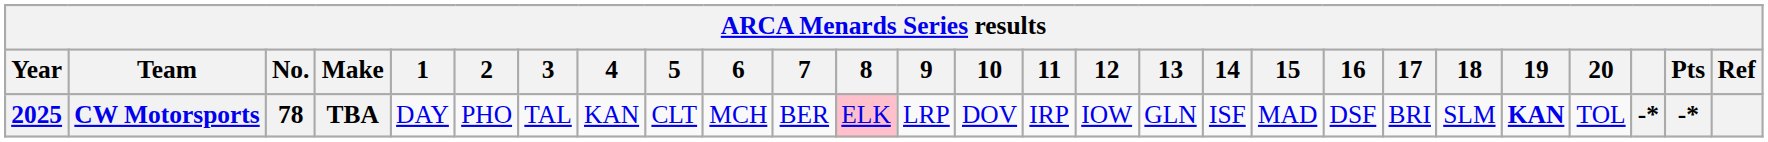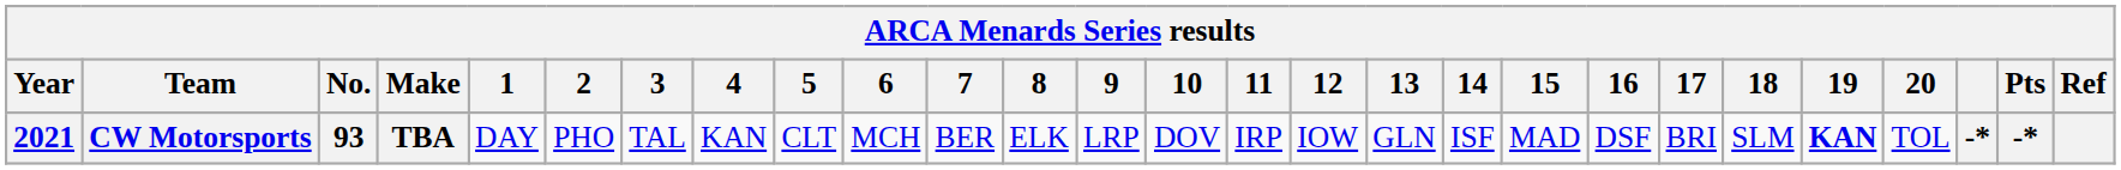 <table class="wikitable" style="text-align:center; font-size:75%">
 <tr>
 <th colspan="32"><a href='#'>ARCA Menards Series</a> results</th>
 </tr>
 <tr>
 <th>Year</th>
 <th>Team</th>
 <th>No.</th>
 <th>Make</th>
 <th>1</th>
 <th>2</th>
 <th>3</th>
 <th>4</th>
 <th>5</th>
 <th>6</th>
 <th>7</th>
 <th>8</th>
 <th>9</th>
 <th>10</th>
 <th>11</th>
 <th>12</th>
 <th>13</th>
 <th>14</th>
 <th>15</th>
 <th>16</th>
 <th>17</th>
 <th>18</th>
 <th>19</th>
 <th>20</th>
 <th></th>
 <th>Pts</th>
 <th>Ref</th>
 </tr>
 <tr>
-<th><a href='#'>2025</a></th>
+<th><a href='#'>2021</a></th>
 <th><a href='#'>CW Motorsports</a></th>
-<th>78</th>
+<th>93</th>
 <th>TBA</th>
 <td><a href='#'>DAY</a></td>
 <td><a href='#'>PHO</a></td>
 <td><a href='#'>TAL</a></td>
 <td><a href='#'>KAN</a></td>
 <td><a href='#'>CLT</a></td>
 <td><a href='#'>MCH</a></td>
 <td><a href='#'>BER</a></td>
-<td style="background: pink;"><a href='#'>ELK</a></td>
+<td><a href='#'>ELK</a></td>
 <td><a href='#'>LRP</a></td>
 <td><a href='#'>DOV</a></td>
 <td><a href='#'>IRP</a></td>
 <td><a href='#'>IOW</a></td>
 <td><a href='#'>GLN</a></td>
 <td><a href='#'>ISF</a></td>
 <td><a href='#'>MAD</a></td>
 <td><a href='#'>DSF</a></td>
 <td><a href='#'>BRI</a></td>
 <td><a href='#'>SLM</a></td>
 <td><strong><a href='#'>KAN</a></strong></td>
 <td><a href='#'>TOL</a></td>
 <th>-*</th>
 <th>-*</th>
 <th></th>
 </tr>
 </table>
